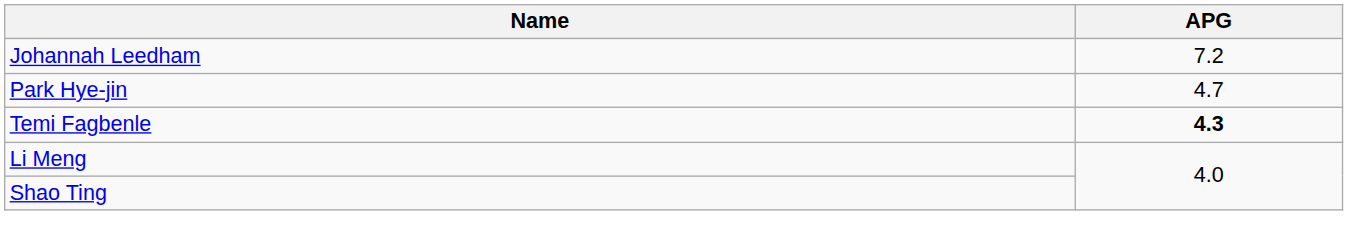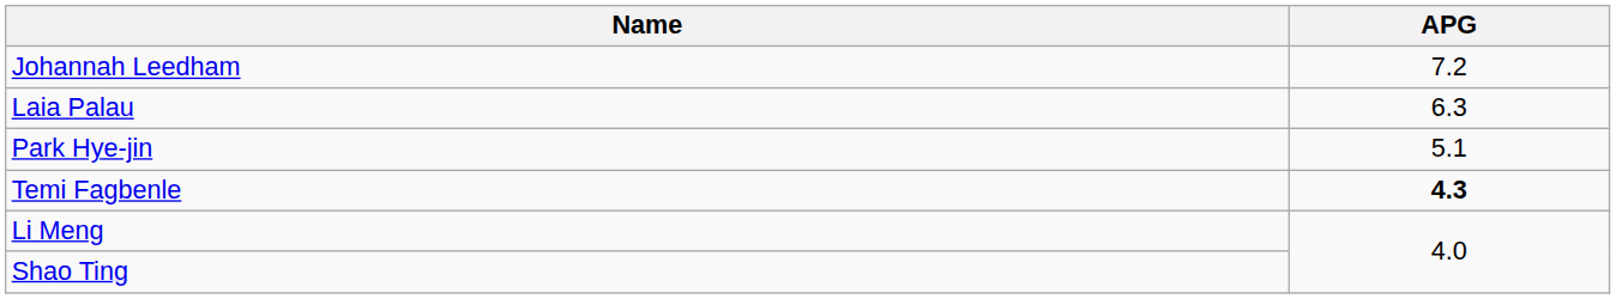 <table class=wikitable width="50%">
 <tr>
 <th width="80%">Name</th>
 <th width="20%">APG</th>
 </tr>
 <tr>
 <td> <a href='#'>Johannah Leedham</a></td>
 <td align=center>7.2</td>
 </tr>
 <tr>
+<td> <a href='#'>Laia Palau</a></td>
+<td align=center>6.3</td>
+</tr>
+<tr>
 <td> <a href='#'>Park Hye-jin</a></td>
-<td align=center>4.7</td>
+<td align=center>5.1</td>
 </tr>
 <tr>
 <td> <a href='#'>Temi Fagbenle</a></td>
 <td align=center><strong>4.3</strong></td>
 </tr>
 <tr>
 <td> <a href='#'>Li Meng</a></td>
 <td align=center rowspan=2>4.0</td>
 </tr>
 <tr>
 <td> <a href='#'>Shao Ting</a></td>
 </tr>
 </table>
